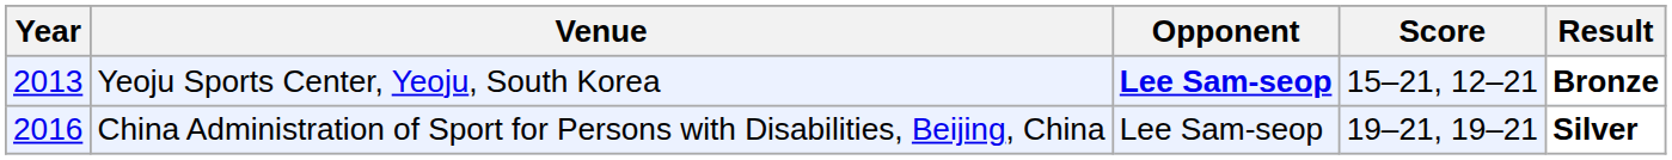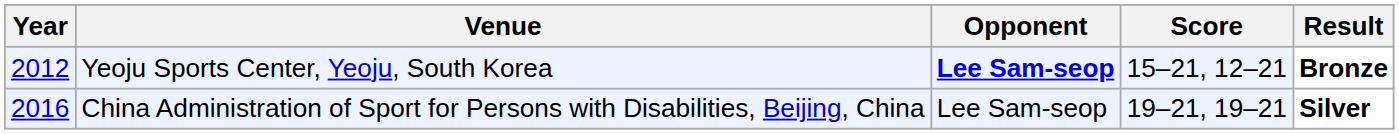 <table class="sortable wikitable" style="font-size: 90%;">
 <tr>
 <th>Year</th>
 <th>Venue</th>
 <th>Opponent</th>
 <th>Score</th>
 <th>Result</th>
 </tr>
 <tr style="background:#ECF2FF">
-<td align="center"><a href='#'>2013</a></td>
+<td align="center"><a href='#'>2012</a></td>
 <td align="left">Yeoju Sports Center, <a href='#'>Yeoju</a>, South Korea</td>
 <td align="left"><strong> <a href='#'>Lee Sam-seop</a></strong></td>
 <td align="left">15–21, 12–21</td>
 <td style="text-align:left; background:white"> <strong>Bronze</strong></td>
 </tr>
 <tr style="background:#ECF2FF">
 <td align="center"><a href='#'>2016</a></td>
 <td align="left">China Administration of Sport for Persons with Disabilities, <a href='#'>Beijing</a>, China</td>
 <td align="left"> Lee Sam-seop</td>
 <td align="left">19–21, 19–21</td>
 <td style="text-align:left; background:white"> <strong>Silver</strong></td>
 </tr>
 </table>
